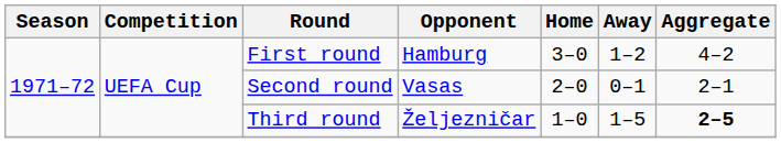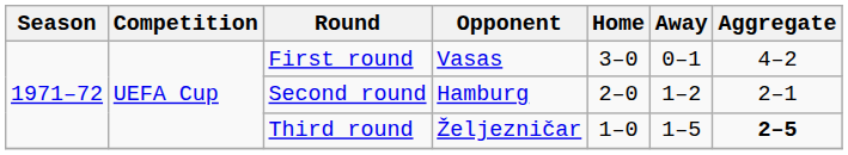 <table class="wikitable">
 <tr>
 <th>Season</th>
 <th>Competition</th>
 <th>Round</th>
 <th>Opponent</th>
 <th>Home</th>
 <th>Away</th>
 <th>Aggregate</th>
 </tr>
 <tr>
 <td rowspan="3"><a href='#'>1971–72</a></td>
 <td rowspan="3"><a href='#'>UEFA Cup</a></td>
 <td><a href='#'>First round</a></td>
-<td> <a href='#'>Hamburg</a></td>
+<td> <a href='#'>Vasas</a></td>
 <td align="center">3–0</td>
-<td align="center">1–2</td>
+<td align="center">0–1</td>
 <td align="center">4–2</td>
 </tr>
 <tr>
 <td><a href='#'>Second round</a></td>
-<td> <a href='#'>Vasas</a></td>
+<td> <a href='#'>Hamburg</a></td>
 <td align="center">2–0</td>
-<td align="center">0–1</td>
+<td align="center">1–2</td>
 <td align="center">2–1</td>
 </tr>
 <tr>
 <td><a href='#'>Third round</a></td>
 <td> <a href='#'>Željezničar</a></td>
 <td align="center">1–0</td>
 <td align="center">1–5</td>
 <td align="center"><strong>2–5</strong></td>
 </tr>
 <tr>
 </tr>
 </table>
